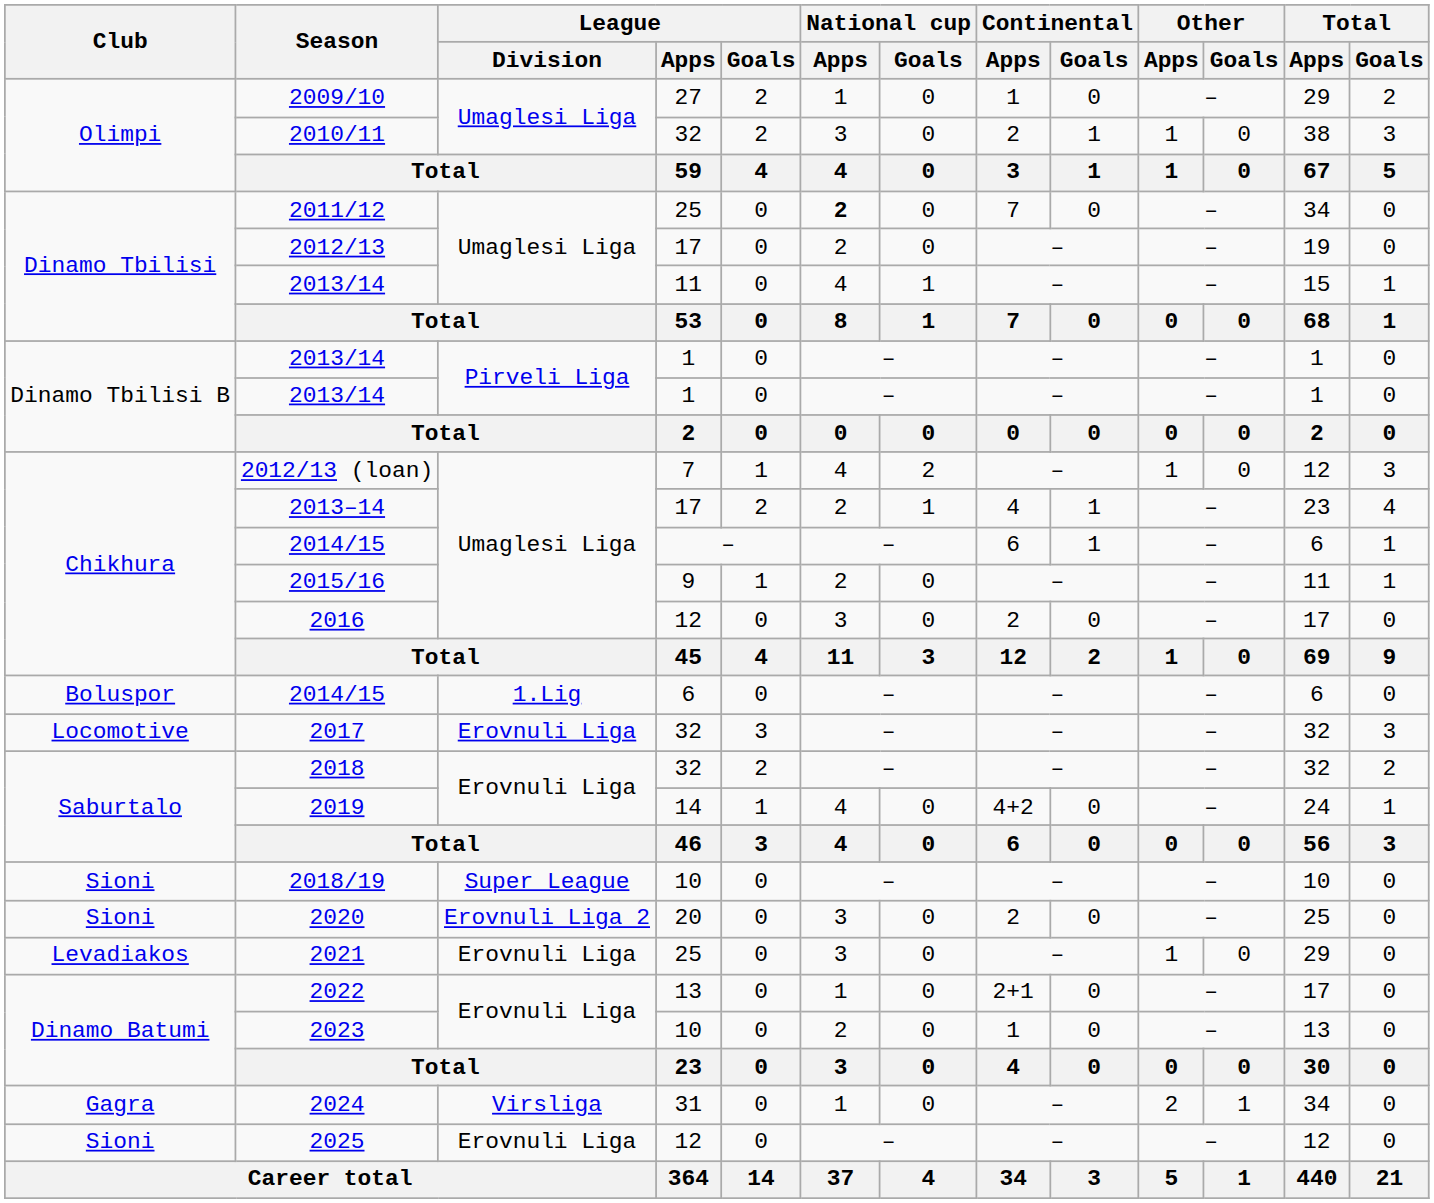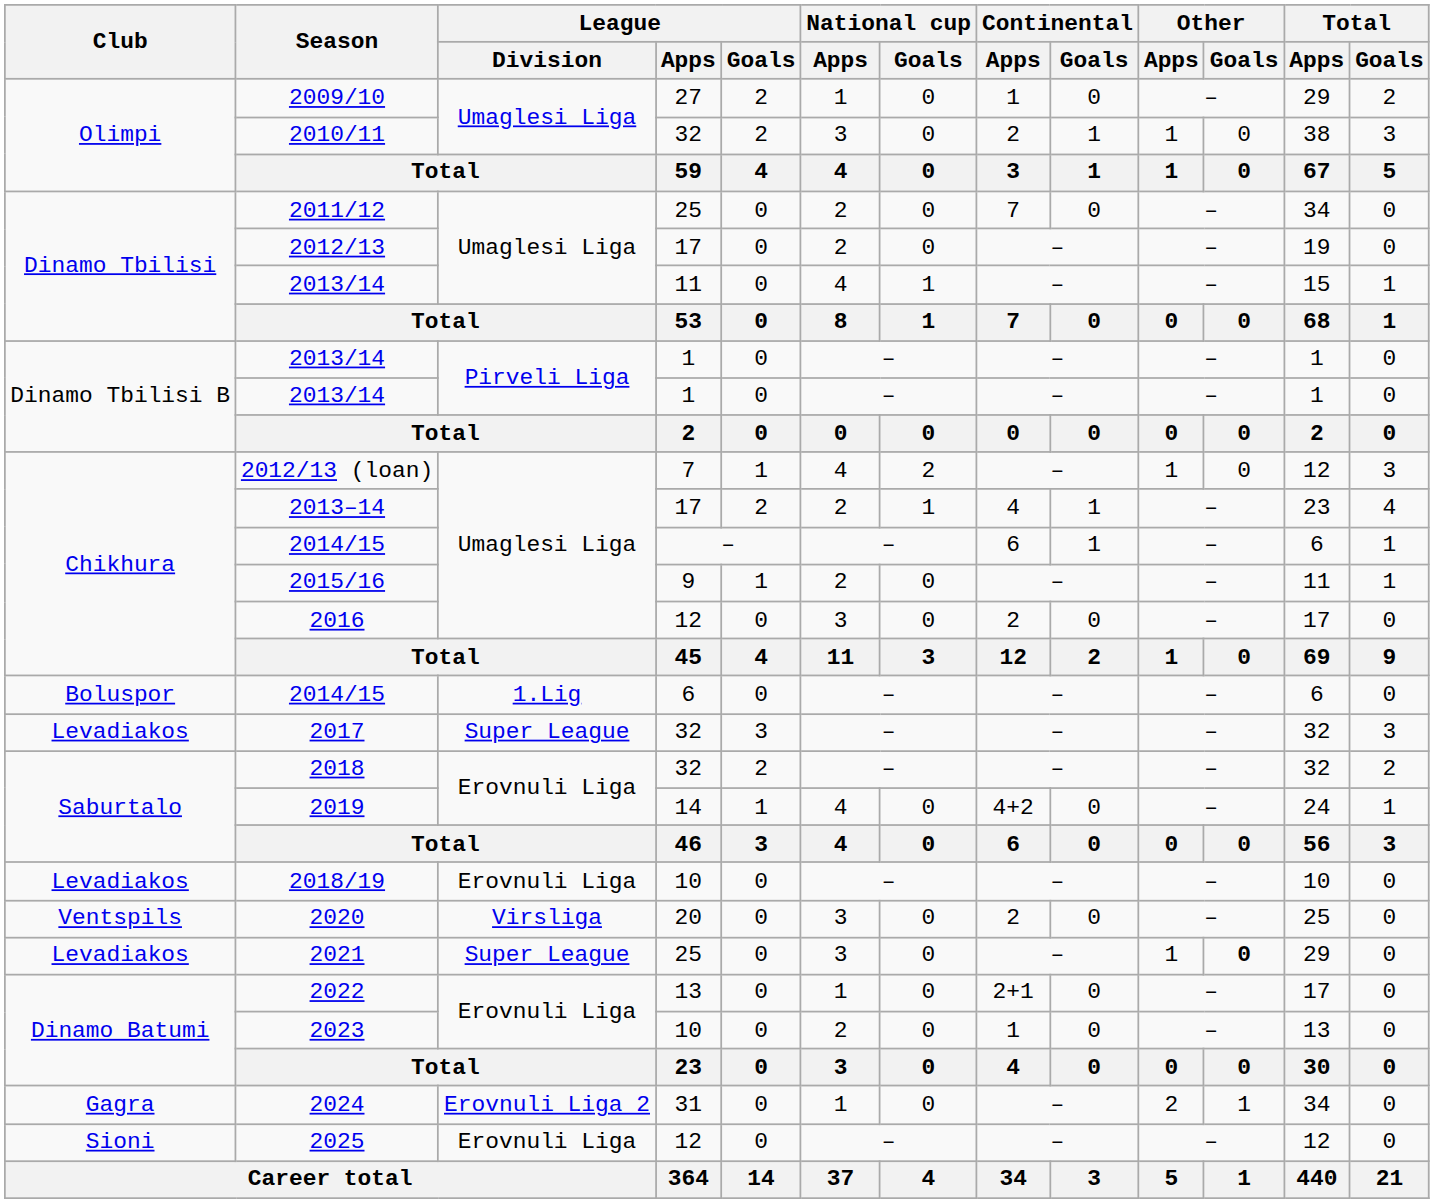 <table class="wikitable" style="text-align:center">
 <tr>
 <th rowspan="2">Club</th>
 <th rowspan="2">Season</th>
 <th colspan="3">League</th>
 <th colspan="2">National cup</th>
 <th colspan="2">Continental</th>
 <th colspan="2">Other</th>
 <th colspan="2">Total</th>
 </tr>
 <tr>
 <th>Division</th>
 <th>Apps</th>
 <th>Goals</th>
 <th>Apps</th>
 <th>Goals</th>
 <th>Apps</th>
 <th>Goals</th>
 <th>Apps</th>
 <th>Goals</th>
 <th>Apps</th>
 <th>Goals</th>
 </tr>
 <tr>
 <td rowspan="3"><a href='#'>Olimpi</a></td>
 <td><a href='#'>2009/10</a></td>
 <td rowspan="2"><a href='#'>Umaglesi Liga</a></td>
 <td>27</td>
 <td>2</td>
 <td>1</td>
 <td>0</td>
 <td>1</td>
 <td>0</td>
 <td colspan="2">–</td>
 <td>29</td>
 <td>2</td>
 </tr>
 <tr>
 <td><a href='#'>2010/11</a></td>
 <td>32</td>
 <td>2</td>
 <td>3</td>
 <td>0</td>
 <td>2</td>
 <td>1</td>
 <td>1</td>
 <td>0</td>
 <td>38</td>
 <td>3</td>
 </tr>
 <tr>
 <th colspan="2">Total</th>
 <th>59</th>
 <th>4</th>
 <th>4</th>
 <th>0</th>
 <th>3</th>
 <th>1</th>
 <th>1</th>
 <th>0</th>
 <th>67</th>
 <th>5</th>
 </tr>
 <tr>
 <td rowspan="4"><a href='#'>Dinamo Tbilisi</a></td>
 <td><a href='#'>2011/12</a></td>
 <td rowspan="3">Umaglesi Liga</td>
 <td>25</td>
 <td>0</td>
-<td><strong>2</strong></td>
+<td>2</td>
 <td>0</td>
 <td>7</td>
 <td>0</td>
 <td colspan="2">–</td>
 <td>34</td>
 <td>0</td>
 </tr>
 <tr>
 <td><a href='#'>2012/13</a></td>
 <td>17</td>
 <td>0</td>
 <td>2</td>
 <td>0</td>
 <td colspan="2">–</td>
 <td colspan="2">–</td>
 <td>19</td>
 <td>0</td>
 </tr>
 <tr>
 <td><a href='#'>2013/14</a></td>
 <td>11</td>
 <td>0</td>
 <td>4</td>
 <td>1</td>
 <td colspan="2">–</td>
 <td colspan="2">–</td>
 <td>15</td>
 <td>1</td>
 </tr>
 <tr>
 <th colspan="2">Total</th>
 <th>53</th>
 <th>0</th>
 <th>8</th>
 <th>1</th>
 <th>7</th>
 <th>0</th>
 <th>0</th>
 <th>0</th>
 <th>68</th>
 <th>1</th>
 </tr>
 <tr>
 <td rowspan="3">Dinamo Tbilisi B</td>
 <td><a href='#'>2013/14</a></td>
 <td rowspan="2"><a href='#'>Pirveli Liga</a></td>
 <td>1</td>
 <td>0</td>
 <td colspan="2">–</td>
 <td colspan="2">–</td>
 <td colspan="2">–</td>
 <td>1</td>
 <td>0</td>
 </tr>
 <tr>
 <td><a href='#'>2013/14</a></td>
 <td>1</td>
 <td>0</td>
 <td colspan="2">–</td>
 <td colspan="2">–</td>
 <td colspan="2">–</td>
 <td>1</td>
 <td>0</td>
 </tr>
 <tr>
 <th colspan="2">Total</th>
 <th>2</th>
 <th>0</th>
 <th>0</th>
 <th>0</th>
 <th>0</th>
 <th>0</th>
 <th>0</th>
 <th>0</th>
 <th>2</th>
 <th>0</th>
 </tr>
 <tr>
 <td rowspan="6"><a href='#'>Chikhura</a></td>
 <td><a href='#'>2012/13</a> (loan)</td>
 <td rowspan="5">Umaglesi Liga</td>
 <td>7</td>
 <td>1</td>
 <td>4</td>
 <td>2</td>
 <td colspan="2">–</td>
 <td>1</td>
 <td>0</td>
 <td>12</td>
 <td>3</td>
 </tr>
 <tr>
 <td><a href='#'>2013–14</a></td>
 <td>17</td>
 <td>2</td>
 <td>2</td>
 <td>1</td>
 <td>4</td>
 <td>1</td>
 <td colspan="2">–</td>
 <td>23</td>
 <td>4</td>
 </tr>
 <tr>
 <td><a href='#'>2014/15</a></td>
 <td colspan="2">–</td>
 <td colspan="2">–</td>
 <td>6</td>
 <td>1</td>
 <td colspan="2">–</td>
 <td>6</td>
 <td>1</td>
 </tr>
 <tr>
 <td><a href='#'>2015/16</a></td>
 <td>9</td>
 <td>1</td>
 <td>2</td>
 <td>0</td>
 <td colspan="2">–</td>
 <td colspan="2">–</td>
 <td>11</td>
 <td>1</td>
 </tr>
 <tr>
 <td><a href='#'>2016</a></td>
 <td>12</td>
 <td>0</td>
 <td>3</td>
 <td>0</td>
 <td>2</td>
 <td>0</td>
 <td colspan="2">–</td>
 <td>17</td>
 <td>0</td>
 </tr>
 <tr>
 <th colspan="2">Total</th>
 <th>45</th>
 <th>4</th>
 <th>11</th>
 <th>3</th>
 <th>12</th>
 <th>2</th>
 <th>1</th>
 <th>0</th>
 <th>69</th>
 <th>9</th>
 </tr>
 <tr>
 <td><a href='#'>Boluspor</a></td>
 <td><a href='#'>2014/15</a></td>
 <td><a href='#'>1.Lig</a></td>
 <td>6</td>
 <td>0</td>
 <td colspan="2">–</td>
 <td colspan="2">–</td>
 <td colspan="2">–</td>
 <td>6</td>
 <td>0</td>
 </tr>
 <tr>
-<td><a href='#'>Locomotive</a></td>
+<td><a href='#'>Levadiakos</a></td>
 <td><a href='#'>2017</a></td>
-<td><a href='#'>Erovnuli Liga</a></td>
+<td><a href='#'>Super League</a></td>
 <td>32</td>
 <td>3</td>
 <td colspan="2">–</td>
 <td colspan="2">–</td>
 <td colspan="2">–</td>
 <td>32</td>
 <td>3</td>
 </tr>
 <tr>
 <td rowspan="3"><a href='#'>Saburtalo</a></td>
 <td><a href='#'>2018</a></td>
 <td rowspan="2">Erovnuli Liga</td>
 <td>32</td>
 <td>2</td>
 <td colspan="2">–</td>
 <td colspan="2">–</td>
 <td colspan="2">–</td>
 <td>32</td>
 <td>2</td>
 </tr>
 <tr>
 <td><a href='#'>2019</a></td>
 <td>14</td>
 <td>1</td>
 <td>4</td>
 <td>0</td>
 <td>4+2</td>
 <td>0</td>
 <td colspan="2">–</td>
 <td>24</td>
 <td>1</td>
 </tr>
 <tr>
 <th colspan="2">Total</th>
 <th>46</th>
 <th>3</th>
 <th>4</th>
 <th>0</th>
 <th>6</th>
 <th>0</th>
 <th>0</th>
 <th>0</th>
 <th>56</th>
 <th>3</th>
 </tr>
 <tr>
-<td><a href='#'>Sioni</a></td>
+<td><a href='#'>Levadiakos</a></td>
 <td><a href='#'>2018/19</a></td>
-<td><a href='#'>Super League</a></td>
+<td>Erovnuli Liga</td>
 <td>10</td>
 <td>0</td>
 <td colspan="2">–</td>
 <td colspan="2">–</td>
 <td colspan="2">–</td>
 <td>10</td>
 <td>0</td>
 </tr>
 <tr>
-<td><a href='#'>Sioni</a></td>
+<td><a href='#'>Ventspils</a></td>
 <td><a href='#'>2020</a></td>
-<td><a href='#'>Erovnuli Liga 2</a></td>
+<td><a href='#'>Virsliga</a></td>
 <td>20</td>
 <td>0</td>
 <td>3</td>
 <td>0</td>
 <td>2</td>
 <td>0</td>
 <td colspan="2">–</td>
 <td>25</td>
 <td>0</td>
 </tr>
 <tr>
 <td><a href='#'>Levadiakos</a></td>
 <td><a href='#'>2021</a></td>
-<td>Erovnuli Liga</td>
+<td><a href='#'>Super League</a></td>
 <td>25</td>
 <td>0</td>
 <td>3</td>
 <td>0</td>
 <td colspan="2">–</td>
 <td>1</td>
-<td>0</td>
+<td><strong>0</strong></td>
 <td>29</td>
 <td>0</td>
 </tr>
 <tr>
 <td rowspan="3"><a href='#'>Dinamo Batumi</a></td>
 <td><a href='#'>2022</a></td>
 <td rowspan="2">Erovnuli Liga</td>
 <td>13</td>
 <td>0</td>
 <td>1</td>
 <td>0</td>
 <td>2+1</td>
 <td>0</td>
 <td colspan="2">–</td>
 <td>17</td>
 <td>0</td>
 </tr>
 <tr>
 <td><a href='#'>2023</a></td>
 <td>10</td>
 <td>0</td>
 <td>2</td>
 <td>0</td>
 <td>1</td>
 <td>0</td>
 <td colspan="2">–</td>
 <td>13</td>
 <td>0</td>
 </tr>
 <tr>
 <th colspan="2">Total</th>
 <th>23</th>
 <th>0</th>
 <th>3</th>
 <th>0</th>
 <th>4</th>
 <th>0</th>
 <th>0</th>
 <th>0</th>
 <th>30</th>
 <th>0</th>
 </tr>
 <tr>
 <td><a href='#'>Gagra</a></td>
 <td><a href='#'>2024</a></td>
-<td><a href='#'>Virsliga</a></td>
+<td><a href='#'>Erovnuli Liga 2</a></td>
 <td>31</td>
 <td>0</td>
 <td>1</td>
 <td>0</td>
 <td colspan="2">–</td>
 <td>2</td>
 <td>1</td>
 <td>34</td>
 <td>0</td>
 </tr>
 <tr>
 <td><a href='#'>Sioni</a></td>
 <td><a href='#'>2025</a></td>
 <td>Erovnuli Liga</td>
 <td>12</td>
 <td>0</td>
 <td colspan="2">–</td>
 <td colspan="2">–</td>
 <td colspan="2">–</td>
 <td>12</td>
 <td>0</td>
 </tr>
 <tr>
 <th colspan="3">Career total</th>
 <th>364</th>
 <th>14</th>
 <th>37</th>
 <th>4</th>
 <th>34</th>
 <th>3</th>
 <th>5</th>
 <th>1</th>
 <th>440</th>
 <th>21</th>
 </tr>
 </table>
